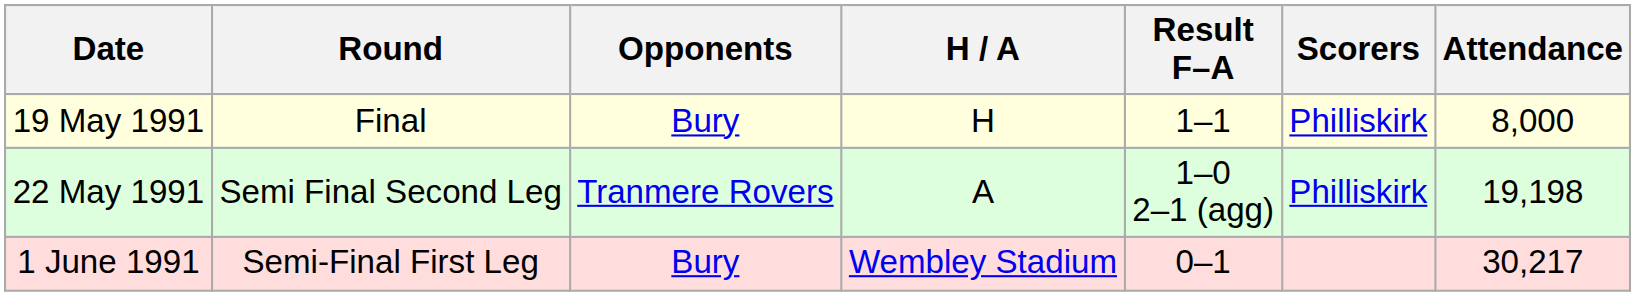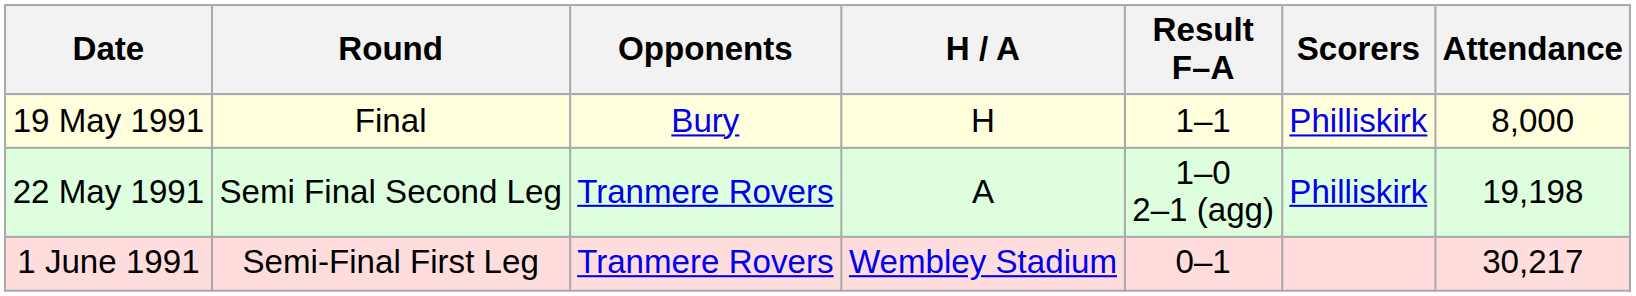 <table class="wikitable" style="text-align:center">
 <tr>
 <th>Date</th>
 <th>Round</th>
 <th>Opponents</th>
 <th>H / A</th>
 <th>Result<br>F–A</th>
 <th>Scorers</th>
 <th>Attendance</th>
 </tr>
 <tr bgcolor="#ffffdd">
 <td>19 May 1991</td>
 <td>Final</td>
 <td><a href='#'>Bury</a></td>
 <td>H</td>
 <td>1–1</td>
 <td><a href='#'>Philliskirk</a></td>
 <td>8,000</td>
 </tr>
 <tr bgcolor="#ddffdd">
 <td>22 May 1991</td>
 <td>Semi Final Second Leg</td>
 <td><a href='#'>Tranmere Rovers</a></td>
 <td>A</td>
 <td>1–0<br>2–1 (agg)</td>
 <td><a href='#'>Philliskirk</a></td>
 <td>19,198</td>
 </tr>
 <tr bgcolor="#ffdddd">
 <td>1 June 1991</td>
 <td>Semi-Final First Leg</td>
-<td><a href='#'>Bury</a></td>
+<td><a href='#'>Tranmere Rovers</a></td>
 <td><a href='#'>Wembley Stadium</a></td>
 <td>0–1</td>
 <td></td>
 <td>30,217</td>
 </tr>
 </table>
